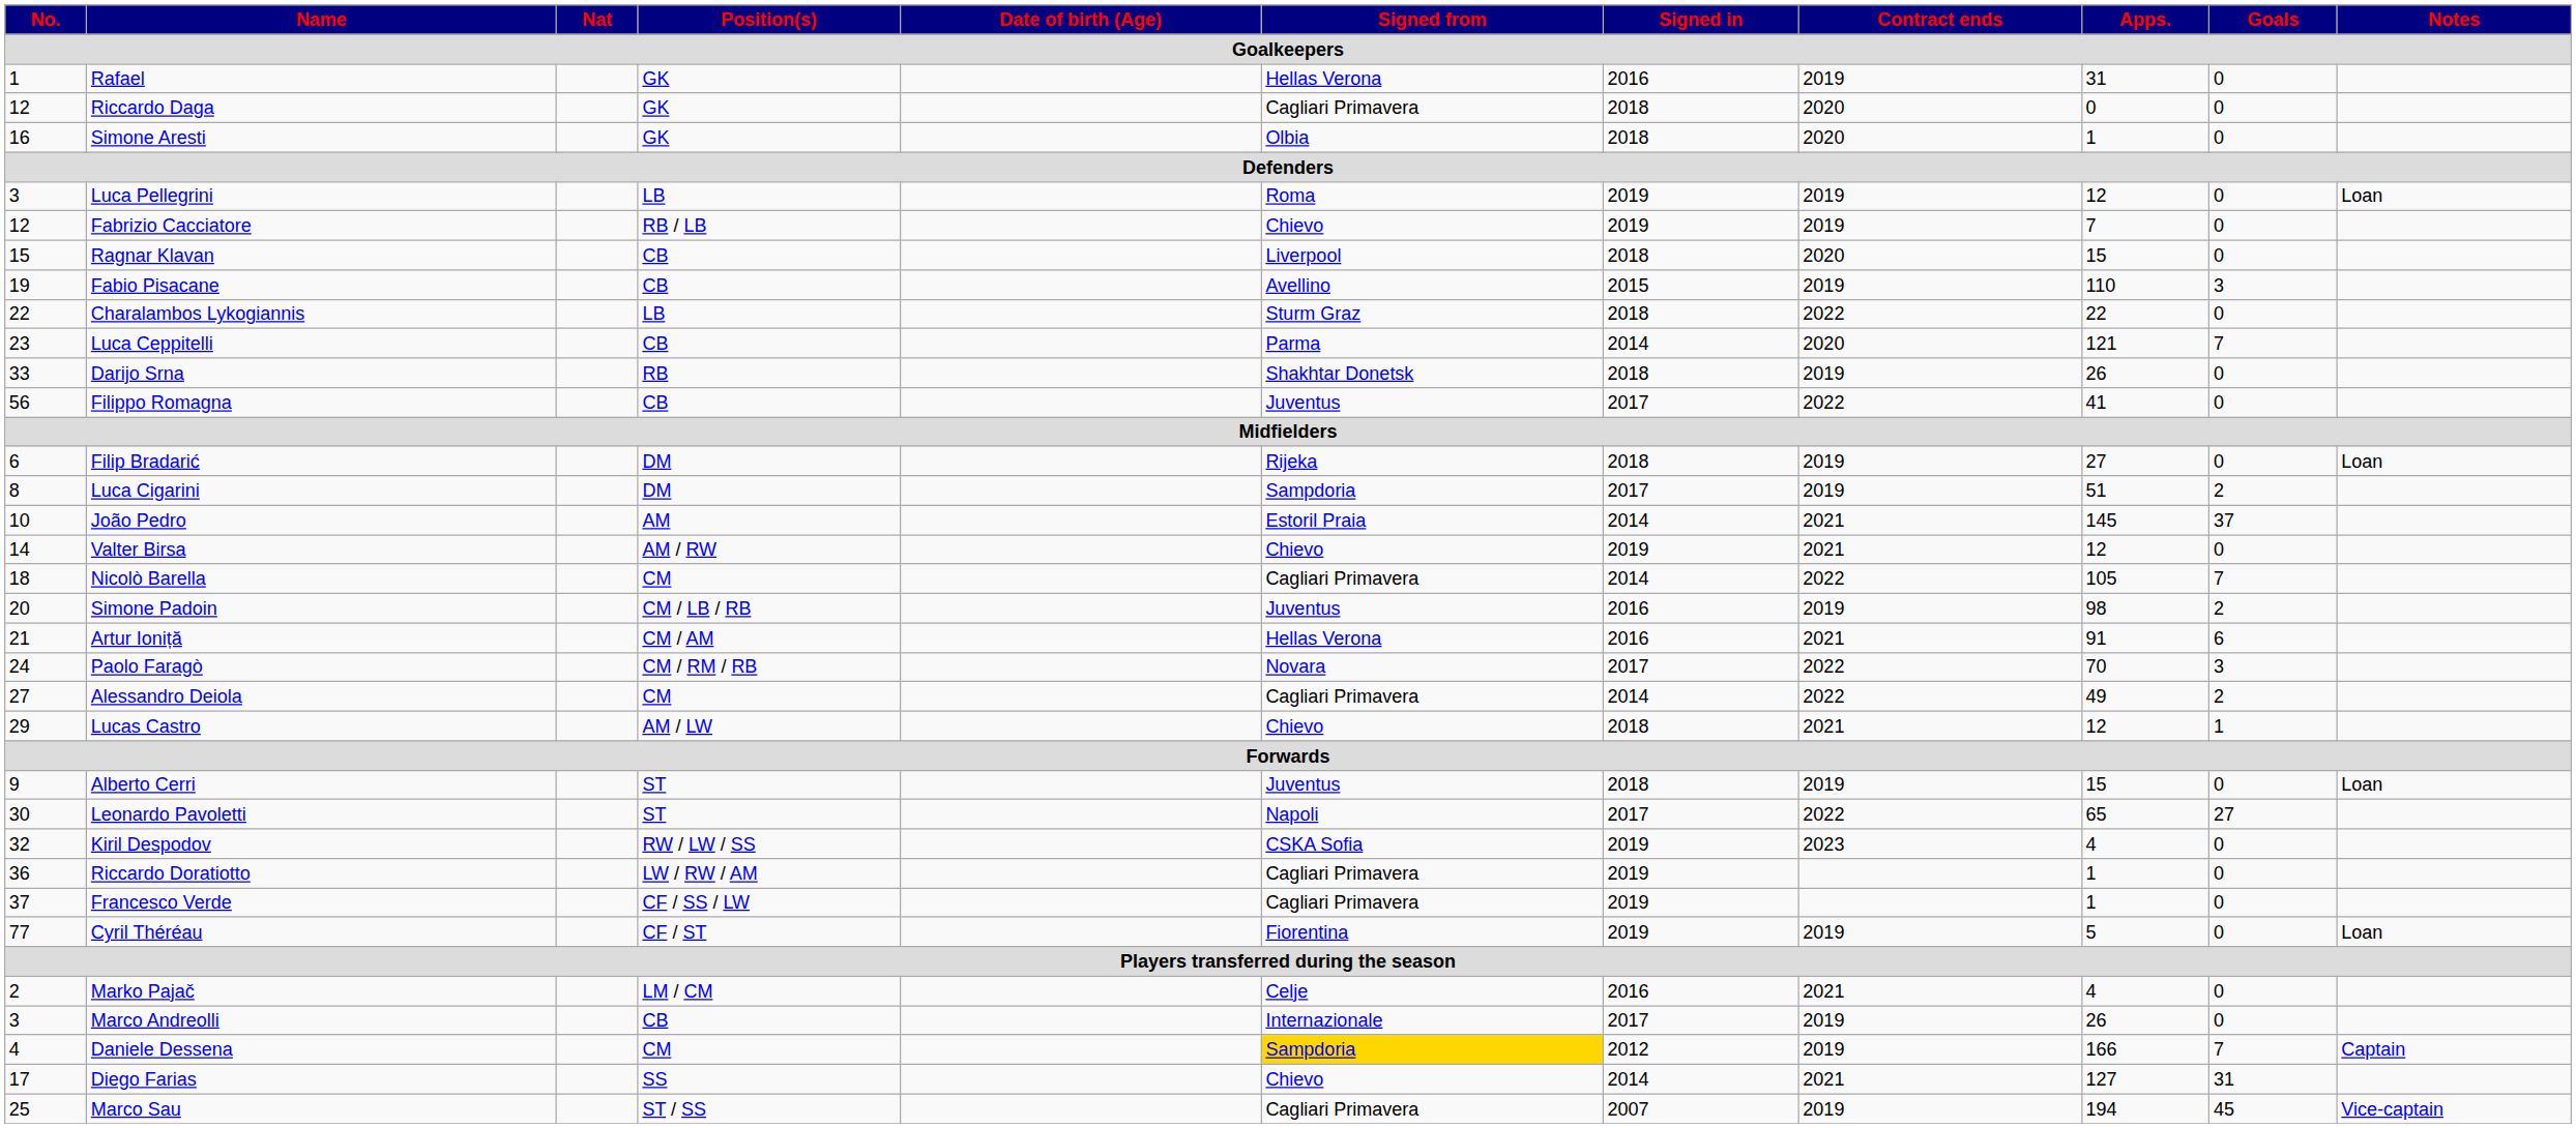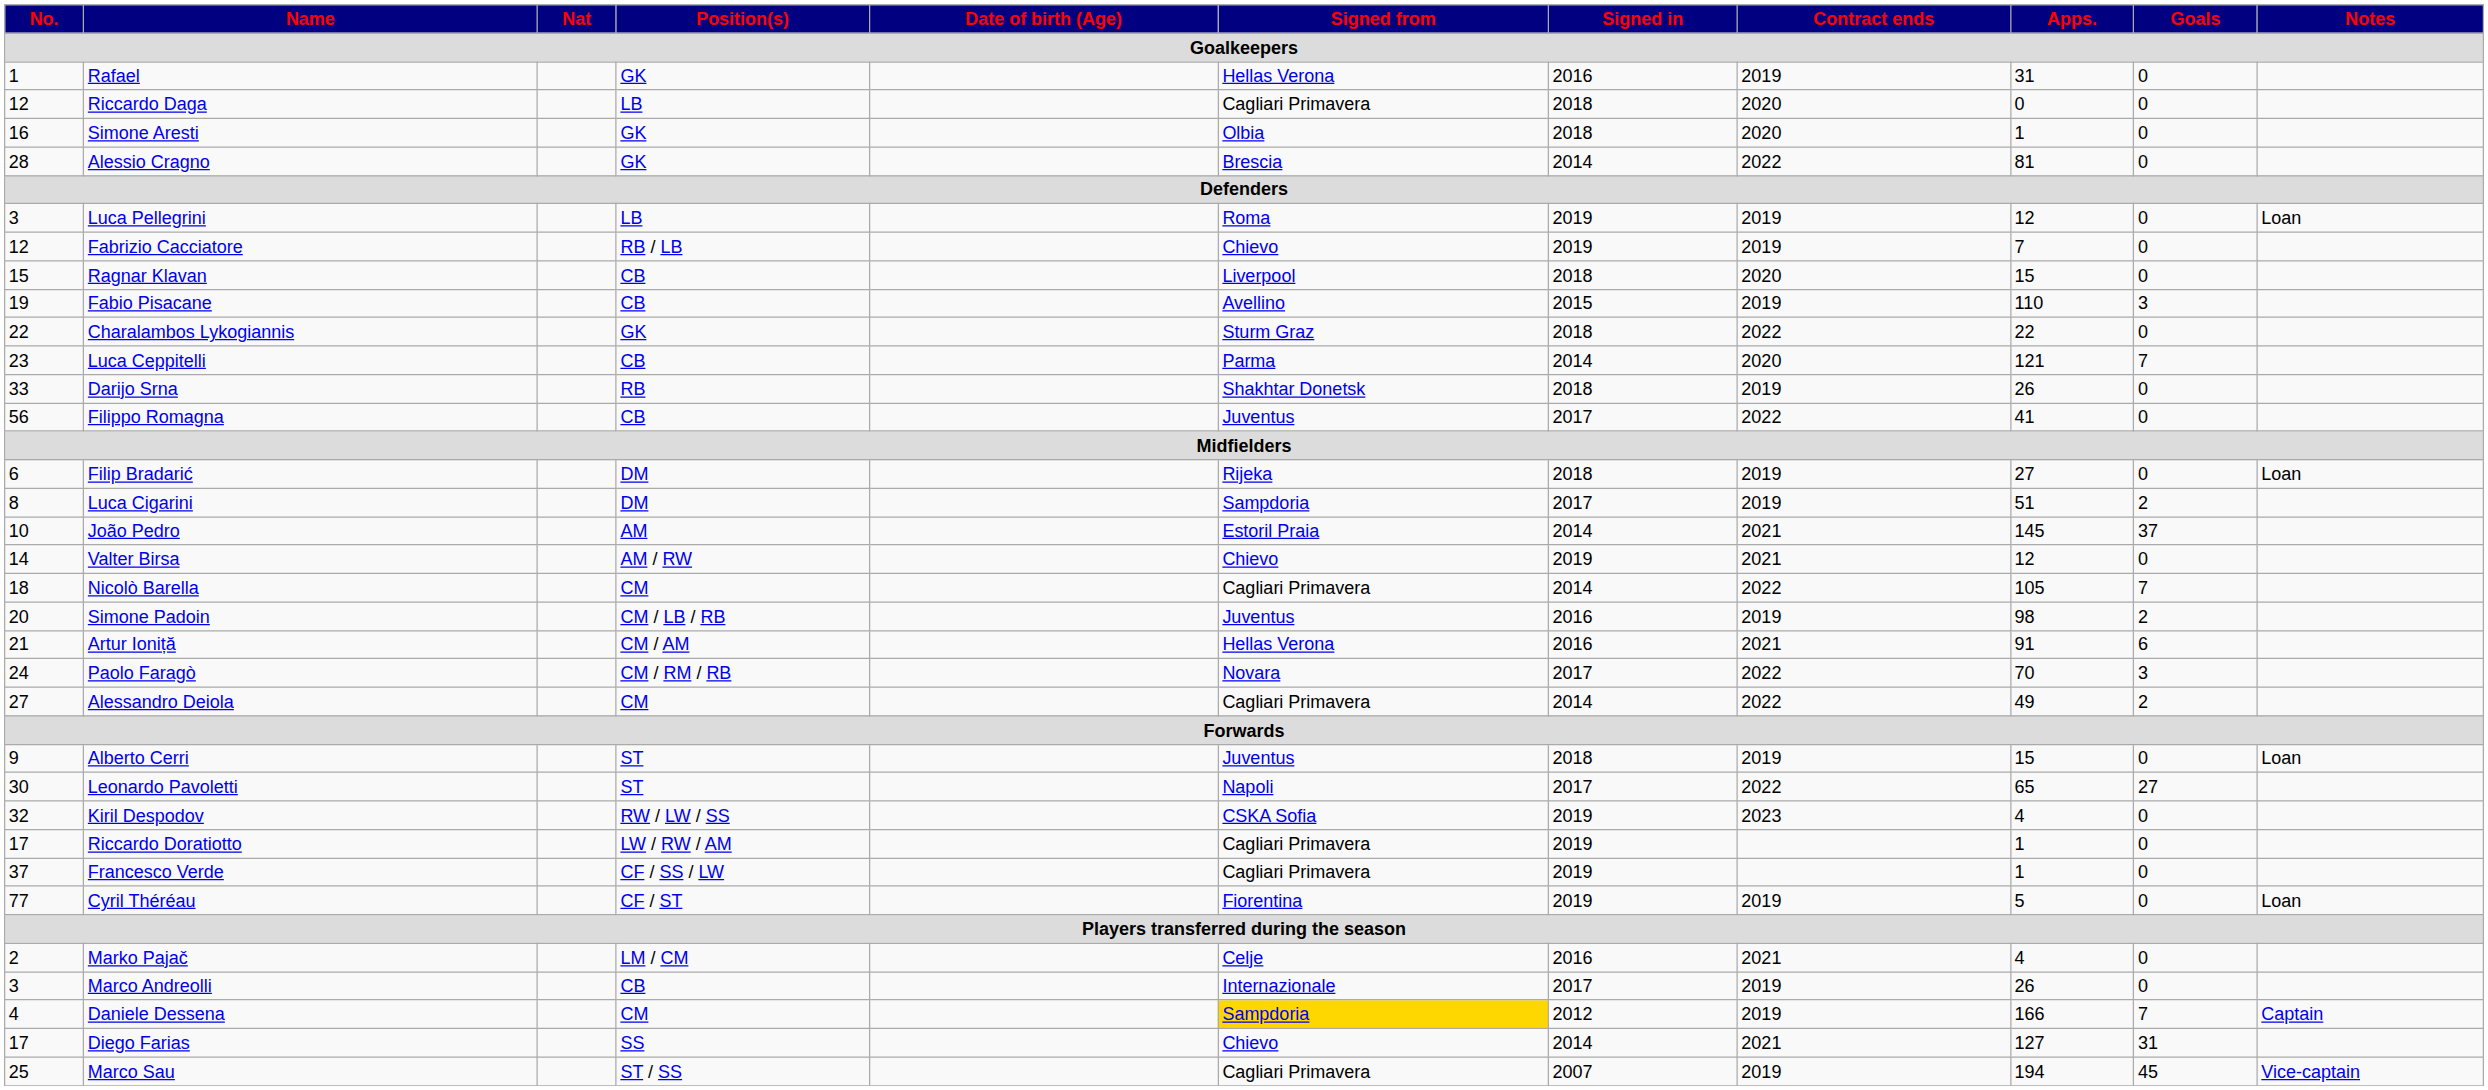 <table class="wikitable" style="text-align:left; font-size:90%; width:100%;">
 <tr>
 <th style="background:#000080; color:red; text-align:center;">No.</th>
 <th style="background:#000080; color:red; text-align:center;">Name</th>
 <th style="background:#000080; color:red; text-align:center;">Nat</th>
 <th style="background:#000080; color:red; text-align:center;">Position(s)</th>
 <th style="background:#000080; color:red; text-align:center;">Date of birth (Age)</th>
 <th style="background:#000080; color:red; text-align:center;">Signed from</th>
 <th style="background:#000080; color:red; text-align:center;">Signed in</th>
 <th style="background:#000080; color:red; text-align:center;">Contract ends</th>
 <th style="background:#000080; color:red; text-align:center;">Apps.</th>
 <th style="background:#000080; color:red; text-align:center;">Goals</th>
 <th style="background:#000080; color:red; text-align:center;">Notes</th>
 </tr>
 <tr>
 <th colspan=11 style="background:#DCDCDC; text-align:center">Goalkeepers</th>
 </tr>
 <tr>
 <td>1</td>
 <td><a href='#'>Rafael</a></td>
 <td></td>
 <td><a href='#'>GK</a></td>
 <td></td>
 <td> <a href='#'>Hellas Verona</a></td>
 <td>2016</td>
 <td>2019</td>
 <td>31</td>
 <td>0</td>
 <td></td>
 </tr>
 <tr>
 <td>12</td>
 <td><a href='#'>Riccardo Daga</a></td>
 <td></td>
-<td><a href='#'>GK</a></td>
+<td><a href='#'>LB</a></td>
 <td></td>
 <td> Cagliari Primavera</td>
 <td>2018</td>
 <td>2020</td>
 <td>0</td>
 <td>0</td>
 <td></td>
 </tr>
 <tr>
 <td>16</td>
 <td><a href='#'>Simone Aresti</a></td>
 <td></td>
 <td><a href='#'>GK</a></td>
 <td></td>
 <td> <a href='#'>Olbia</a></td>
 <td>2018</td>
 <td>2020</td>
 <td>1</td>
+<td>0</td>
+<td></td>
+</tr>
+<tr>
+<td>28</td>
+<td><a href='#'>Alessio Cragno</a></td>
+<td></td>
+<td><a href='#'>GK</a></td>
+<td></td>
+<td> <a href='#'>Brescia</a></td>
+<td>2014</td>
+<td>2022</td>
+<td>81</td>
 <td>0</td>
 <td></td>
 </tr>
 <tr>
 <th colspan=11 style="background:#DCDCDC; text-align:center">Defenders</th>
 </tr>
 <tr>
 <td>3</td>
 <td><a href='#'>Luca Pellegrini</a></td>
 <td></td>
 <td><a href='#'>LB</a></td>
 <td></td>
 <td> <a href='#'>Roma</a></td>
 <td>2019</td>
 <td>2019</td>
 <td>12</td>
 <td>0</td>
 <td>Loan</td>
 </tr>
 <tr>
 <td>12</td>
 <td><a href='#'>Fabrizio Cacciatore</a></td>
 <td></td>
 <td><a href='#'>RB</a> / <a href='#'>LB</a></td>
 <td></td>
 <td> <a href='#'>Chievo</a></td>
 <td>2019</td>
 <td>2019</td>
 <td>7</td>
 <td>0</td>
 <td></td>
 </tr>
 <tr>
 <td>15</td>
 <td><a href='#'>Ragnar Klavan</a></td>
 <td></td>
 <td><a href='#'>CB</a></td>
 <td></td>
 <td> <a href='#'>Liverpool</a></td>
 <td>2018</td>
 <td>2020</td>
 <td>15</td>
 <td>0</td>
 <td></td>
 </tr>
 <tr>
 <td>19</td>
 <td><a href='#'>Fabio Pisacane</a></td>
 <td></td>
 <td><a href='#'>CB</a></td>
 <td></td>
 <td> <a href='#'>Avellino</a></td>
 <td>2015</td>
 <td>2019</td>
 <td>110</td>
 <td>3</td>
 <td></td>
 </tr>
 <tr>
 <td>22</td>
 <td><a href='#'>Charalambos Lykogiannis</a></td>
 <td></td>
-<td><a href='#'>LB</a></td>
+<td><a href='#'>GK</a></td>
 <td></td>
 <td> <a href='#'>Sturm Graz</a></td>
 <td>2018</td>
 <td>2022</td>
 <td>22</td>
 <td>0</td>
 <td></td>
 </tr>
 <tr>
 <td>23</td>
 <td><a href='#'>Luca Ceppitelli</a></td>
 <td></td>
 <td><a href='#'>CB</a></td>
 <td></td>
 <td> <a href='#'>Parma</a></td>
 <td>2014</td>
 <td>2020</td>
 <td>121</td>
 <td>7</td>
 <td></td>
 </tr>
 <tr>
 <td>33</td>
 <td><a href='#'>Darijo Srna</a></td>
 <td></td>
 <td><a href='#'>RB</a></td>
 <td></td>
 <td> <a href='#'>Shakhtar Donetsk</a></td>
 <td>2018</td>
 <td>2019</td>
 <td>26</td>
 <td>0</td>
 <td></td>
 </tr>
 <tr>
 <td>56</td>
 <td><a href='#'>Filippo Romagna</a></td>
 <td></td>
 <td><a href='#'>CB</a></td>
 <td></td>
 <td> <a href='#'>Juventus</a></td>
 <td>2017</td>
 <td>2022</td>
 <td>41</td>
 <td>0</td>
 <td></td>
 </tr>
 <tr>
 <th colspan=11 style="background:#DCDCDC; text-align:center">Midfielders</th>
 </tr>
 <tr>
 <td>6</td>
 <td><a href='#'>Filip Bradarić</a></td>
 <td></td>
 <td><a href='#'>DM</a></td>
 <td></td>
 <td> <a href='#'>Rijeka</a></td>
 <td>2018</td>
 <td>2019</td>
 <td>27</td>
 <td>0</td>
 <td>Loan</td>
 </tr>
 <tr>
 <td>8</td>
 <td><a href='#'>Luca Cigarini</a></td>
 <td></td>
 <td><a href='#'>DM</a></td>
 <td></td>
 <td> <a href='#'>Sampdoria</a></td>
 <td>2017</td>
 <td>2019</td>
 <td>51</td>
 <td>2</td>
 <td></td>
 </tr>
 <tr>
 <td>10</td>
 <td><a href='#'>João Pedro</a></td>
 <td></td>
 <td><a href='#'>AM</a></td>
 <td></td>
 <td> <a href='#'>Estoril Praia</a></td>
 <td>2014</td>
 <td>2021</td>
 <td>145</td>
 <td>37</td>
 <td></td>
 </tr>
 <tr>
 <td>14</td>
 <td><a href='#'>Valter Birsa</a></td>
 <td></td>
 <td><a href='#'>AM</a> / <a href='#'>RW</a></td>
 <td></td>
 <td> <a href='#'>Chievo</a></td>
 <td>2019</td>
 <td>2021</td>
 <td>12</td>
 <td>0</td>
 <td></td>
 </tr>
 <tr>
 <td>18</td>
 <td><a href='#'>Nicolò Barella</a></td>
 <td></td>
 <td><a href='#'>CM</a></td>
 <td></td>
 <td> Cagliari Primavera</td>
 <td>2014</td>
 <td>2022</td>
 <td>105</td>
 <td>7</td>
 <td></td>
 </tr>
 <tr>
 <td>20</td>
 <td><a href='#'>Simone Padoin</a></td>
 <td></td>
 <td><a href='#'>CM</a> / <a href='#'>LB</a> / <a href='#'>RB</a></td>
 <td></td>
 <td> <a href='#'>Juventus</a></td>
 <td>2016</td>
 <td>2019</td>
 <td>98</td>
 <td>2</td>
 <td></td>
 </tr>
 <tr>
 <td>21</td>
 <td><a href='#'>Artur Ioniță</a></td>
 <td></td>
 <td><a href='#'>CM</a> / <a href='#'>AM</a></td>
 <td></td>
 <td> <a href='#'>Hellas Verona</a></td>
 <td>2016</td>
 <td>2021</td>
 <td>91</td>
 <td>6</td>
 <td></td>
 </tr>
 <tr>
 <td>24</td>
 <td><a href='#'>Paolo Faragò</a></td>
 <td></td>
 <td><a href='#'>CM</a> / <a href='#'>RM</a> / <a href='#'>RB</a></td>
 <td></td>
 <td> <a href='#'>Novara</a></td>
 <td>2017</td>
 <td>2022</td>
 <td>70</td>
 <td>3</td>
 <td></td>
 </tr>
 <tr>
 <td>27</td>
 <td><a href='#'>Alessandro Deiola</a></td>
 <td></td>
 <td><a href='#'>CM</a></td>
 <td></td>
 <td> Cagliari Primavera</td>
 <td>2014</td>
 <td>2022</td>
 <td>49</td>
 <td>2</td>
 <td></td>
 </tr>
 <tr>
-<td>29</td>
-<td><a href='#'>Lucas Castro</a></td>
-<td></td>
-<td><a href='#'>AM</a> / <a href='#'>LW</a></td>
-<td></td>
-<td> <a href='#'>Chievo</a></td>
-<td>2018</td>
-<td>2021</td>
-<td>12</td>
-<td>1</td>
-<td></td>
-</tr>
-<tr>
 <th colspan=11 style="background:#DCDCDC; text-align:center">Forwards</th>
 </tr>
 <tr>
 <td>9</td>
 <td><a href='#'>Alberto Cerri</a></td>
 <td></td>
 <td><a href='#'>ST</a></td>
 <td></td>
 <td> <a href='#'>Juventus</a></td>
 <td>2018</td>
 <td>2019</td>
 <td>15</td>
 <td>0</td>
 <td>Loan</td>
 </tr>
 <tr>
 <td>30</td>
 <td><a href='#'>Leonardo Pavoletti</a></td>
 <td></td>
 <td><a href='#'>ST</a></td>
 <td></td>
 <td> <a href='#'>Napoli</a></td>
 <td>2017</td>
 <td>2022</td>
 <td>65</td>
 <td>27</td>
 <td></td>
 </tr>
 <tr>
 <td>32</td>
 <td><a href='#'>Kiril Despodov</a></td>
 <td></td>
 <td><a href='#'>RW</a> / <a href='#'>LW</a> / <a href='#'>SS</a></td>
 <td></td>
 <td> <a href='#'>CSKA Sofia</a></td>
 <td>2019</td>
 <td>2023</td>
 <td>4</td>
 <td>0</td>
 <td></td>
 </tr>
 <tr>
-<td>36</td>
+<td>17</td>
 <td><a href='#'>Riccardo Doratiotto</a></td>
 <td></td>
 <td><a href='#'>LW</a> / <a href='#'>RW</a> / <a href='#'>AM</a></td>
 <td></td>
 <td> Cagliari Primavera</td>
 <td>2019</td>
 <td></td>
 <td>1</td>
 <td>0</td>
 <td></td>
 </tr>
 <tr>
 <td>37</td>
 <td><a href='#'>Francesco Verde</a></td>
 <td></td>
 <td><a href='#'>CF</a> / <a href='#'>SS</a> / <a href='#'>LW</a></td>
 <td></td>
 <td> Cagliari Primavera</td>
 <td>2019</td>
 <td></td>
 <td>1</td>
 <td>0</td>
 <td></td>
 </tr>
 <tr>
 <td>77</td>
 <td><a href='#'>Cyril Théréau</a></td>
 <td></td>
 <td><a href='#'>CF</a> / <a href='#'>ST</a></td>
 <td></td>
 <td> <a href='#'>Fiorentina</a></td>
 <td>2019</td>
 <td>2019</td>
 <td>5</td>
 <td>0</td>
 <td>Loan</td>
 </tr>
 <tr>
 <th colspan=11 style="background:#DCDCDC; text-align:center">Players transferred during the season</th>
 </tr>
 <tr>
 <td>2</td>
 <td><a href='#'>Marko Pajač</a></td>
 <td></td>
 <td><a href='#'>LM</a> / <a href='#'>CM</a></td>
 <td></td>
 <td> <a href='#'>Celje</a></td>
 <td>2016</td>
 <td>2021</td>
 <td>4</td>
 <td>0</td>
 <td></td>
 </tr>
 <tr>
 <td>3</td>
 <td><a href='#'>Marco Andreolli</a></td>
 <td></td>
 <td><a href='#'>CB</a></td>
 <td></td>
 <td> <a href='#'>Internazionale</a></td>
 <td>2017</td>
 <td>2019</td>
 <td>26</td>
 <td>0</td>
 <td></td>
 </tr>
 <tr>
 <td>4</td>
 <td><a href='#'>Daniele Dessena</a></td>
 <td></td>
 <td><a href='#'>CM</a></td>
 <td></td>
 <td style="background: gold;"> <a href='#'>Sampdoria</a></td>
 <td>2012</td>
 <td>2019</td>
 <td>166</td>
 <td>7</td>
 <td><a href='#'>Captain</a></td>
 </tr>
 <tr>
 <td>17</td>
 <td><a href='#'>Diego Farias</a></td>
 <td></td>
 <td><a href='#'>SS</a></td>
 <td></td>
 <td> <a href='#'>Chievo</a></td>
 <td>2014</td>
 <td>2021</td>
 <td>127</td>
 <td>31</td>
 <td></td>
 </tr>
 <tr>
 <td>25</td>
 <td><a href='#'>Marco Sau</a></td>
 <td></td>
 <td><a href='#'>ST</a> / <a href='#'>SS</a></td>
 <td></td>
 <td> Cagliari Primavera</td>
 <td>2007</td>
 <td>2019</td>
 <td>194</td>
 <td>45</td>
 <td><a href='#'>Vice-captain</a></td>
 </tr>
 </table>
